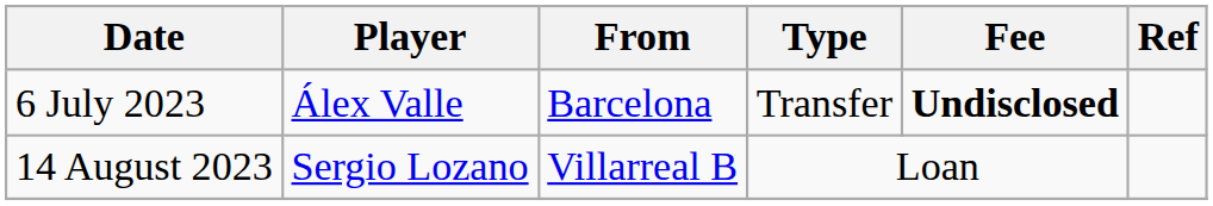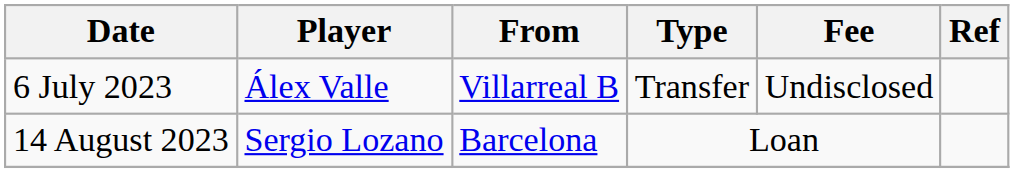 <table class="wikitable">
 <tr>
 <th>Date</th>
 <th>Player</th>
 <th>From</th>
 <th>Type</th>
 <th>Fee</th>
 <th>Ref</th>
 </tr>
 <tr>
 <td>6 July 2023</td>
 <td> <a href='#'>Álex Valle</a></td>
-<td><a href='#'>Barcelona</a></td>
+<td><a href='#'>Villarreal B</a></td>
 <td>Transfer</td>
-<td><strong>Undisclosed</strong></td>
+<td>Undisclosed</td>
 <td></td>
 </tr>
 <tr>
 <td>14 August 2023</td>
 <td> <a href='#'>Sergio Lozano</a></td>
-<td><a href='#'>Villarreal B</a></td>
+<td><a href='#'>Barcelona</a></td>
 <td colspan=2 align=center>Loan</td>
 <td></td>
 </tr>
 <tr>
 </tr>
 </table>
